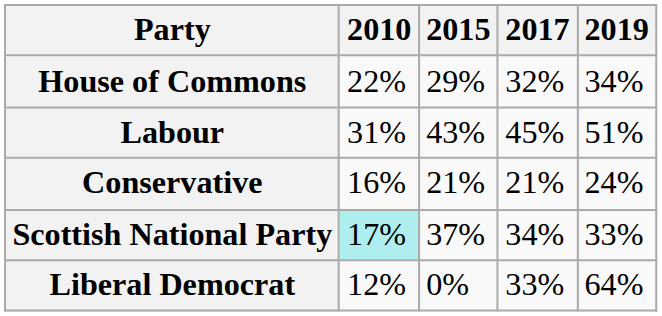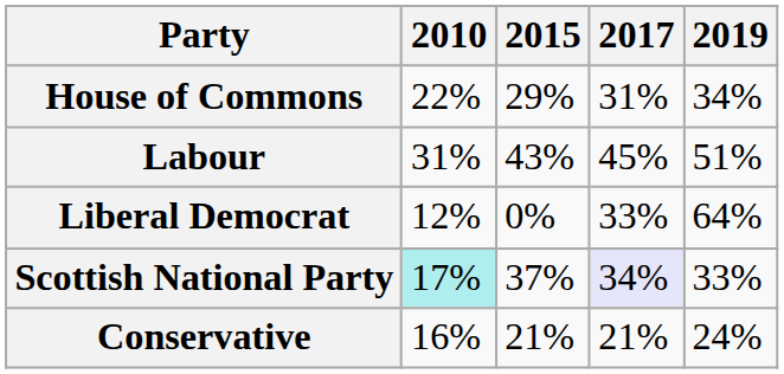 <table class="wikitable">
 <tr>
 <th>Party</th>
 <th>2010</th>
 <th>2015</th>
 <th>2017</th>
 <th>2019</th>
 </tr>
 <tr>
 <th scope=row>House of Commons</th>
 <td>22%</td>
 <td>29%</td>
-<td>32%</td>
+<td>31%</td>
 <td>34%</td>
 </tr>
 <tr>
 <th scope=row>Labour</th>
 <td>31%</td>
 <td>43%</td>
 <td>45%</td>
 <td>51%</td>
 </tr>
 <tr>
+<th scope=row>Liberal Democrat</th>
+<td>12%</td>
+<td>0%</td>
+<td>33%</td>
+<td>64%</td>
+</tr>
+<tr>
+<th scope=row>Scottish National Party</th>
+<td style="background: paleturquoise;">17%</td>
+<td>37%</td>
+<td style="background: lavender;">34%</td>
+<td>33%</td>
+</tr>
+<tr>
 <th scope=row>Conservative</th>
 <td>16%</td>
 <td>21%</td>
 <td>21%</td>
 <td>24%</td>
 </tr>
-<tr>
-<th scope=row>Scottish National Party</th>
-<td style="background: paleturquoise;">17%</td>
-<td>37%</td>
-<td>34%</td>
-<td>33%</td>
-</tr>
-<tr>
-<th scope=row>Liberal Democrat</th>
-<td>12%</td>
-<td>0%</td>
-<td>33%</td>
-<td>64%</td>
-</tr>
 </table>
